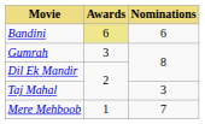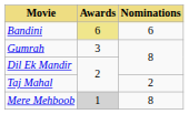 <table class="wikitable sortable" style="text-align:center">
 <tr>
 <th style="background:#EEDD82;">Movie</th>
 <th style="background:#EEDD82;">Awards</th>
 <th style="background:#EEDD82;">Nominations</th>
 </tr>
 <tr>
 <td align="left"><em><a href='#'>Bandini</a></em></td>
 <td style="background: khaki;">6</td>
 <td>6</td>
 </tr>
 <tr>
 <td align="left"><em><a href='#'>Gumrah</a></em></td>
 <td>3</td>
 <td rowspan="2">8</td>
 </tr>
 <tr>
 <td align="left"><em><a href='#'>Dil Ek Mandir</a></em></td>
 <td rowspan=2>2</td>
 </tr>
 <tr>
 <td align="left"><em><a href='#'>Taj Mahal</a></em></td>
-<td>3</td>
+<td>2</td>
 </tr>
 <tr>
 <td align="left"><em><a href='#'>Mere Mehboob</a></em></td>
-<td>1</td>
-<td>7</td>
+<td style="background: lightgrey;">1</td>
+<td>8</td>
 </tr>
 </table>
